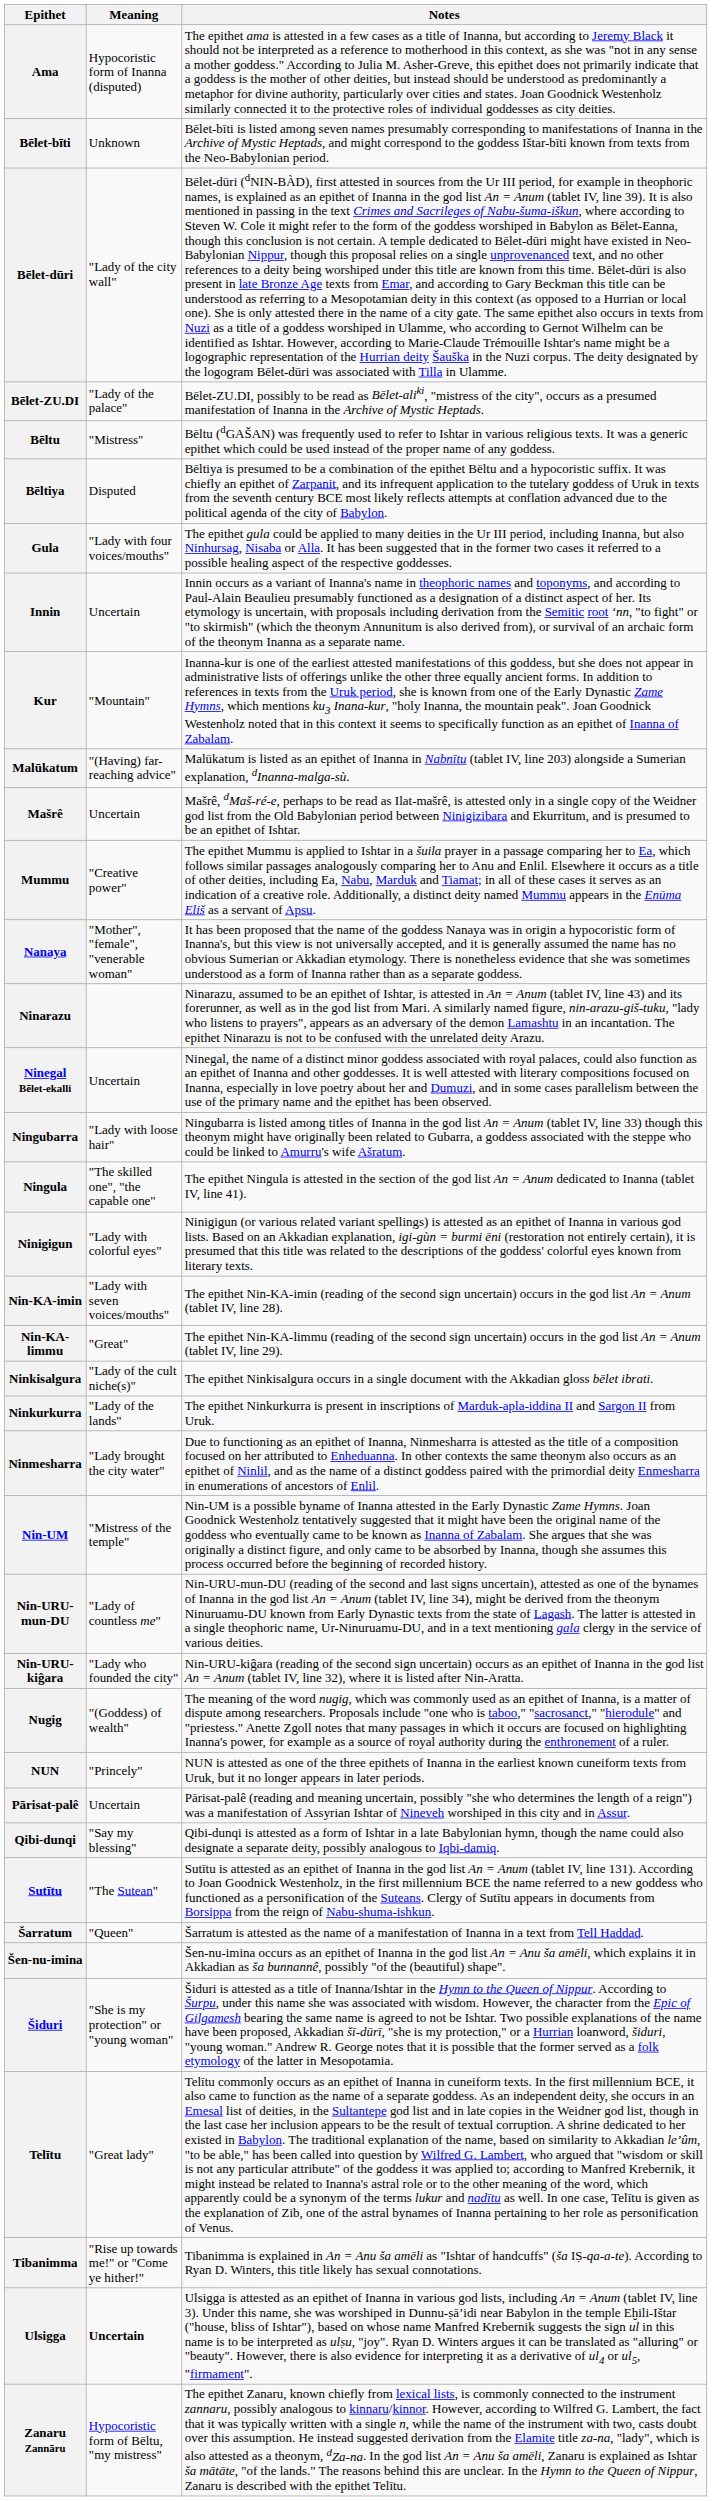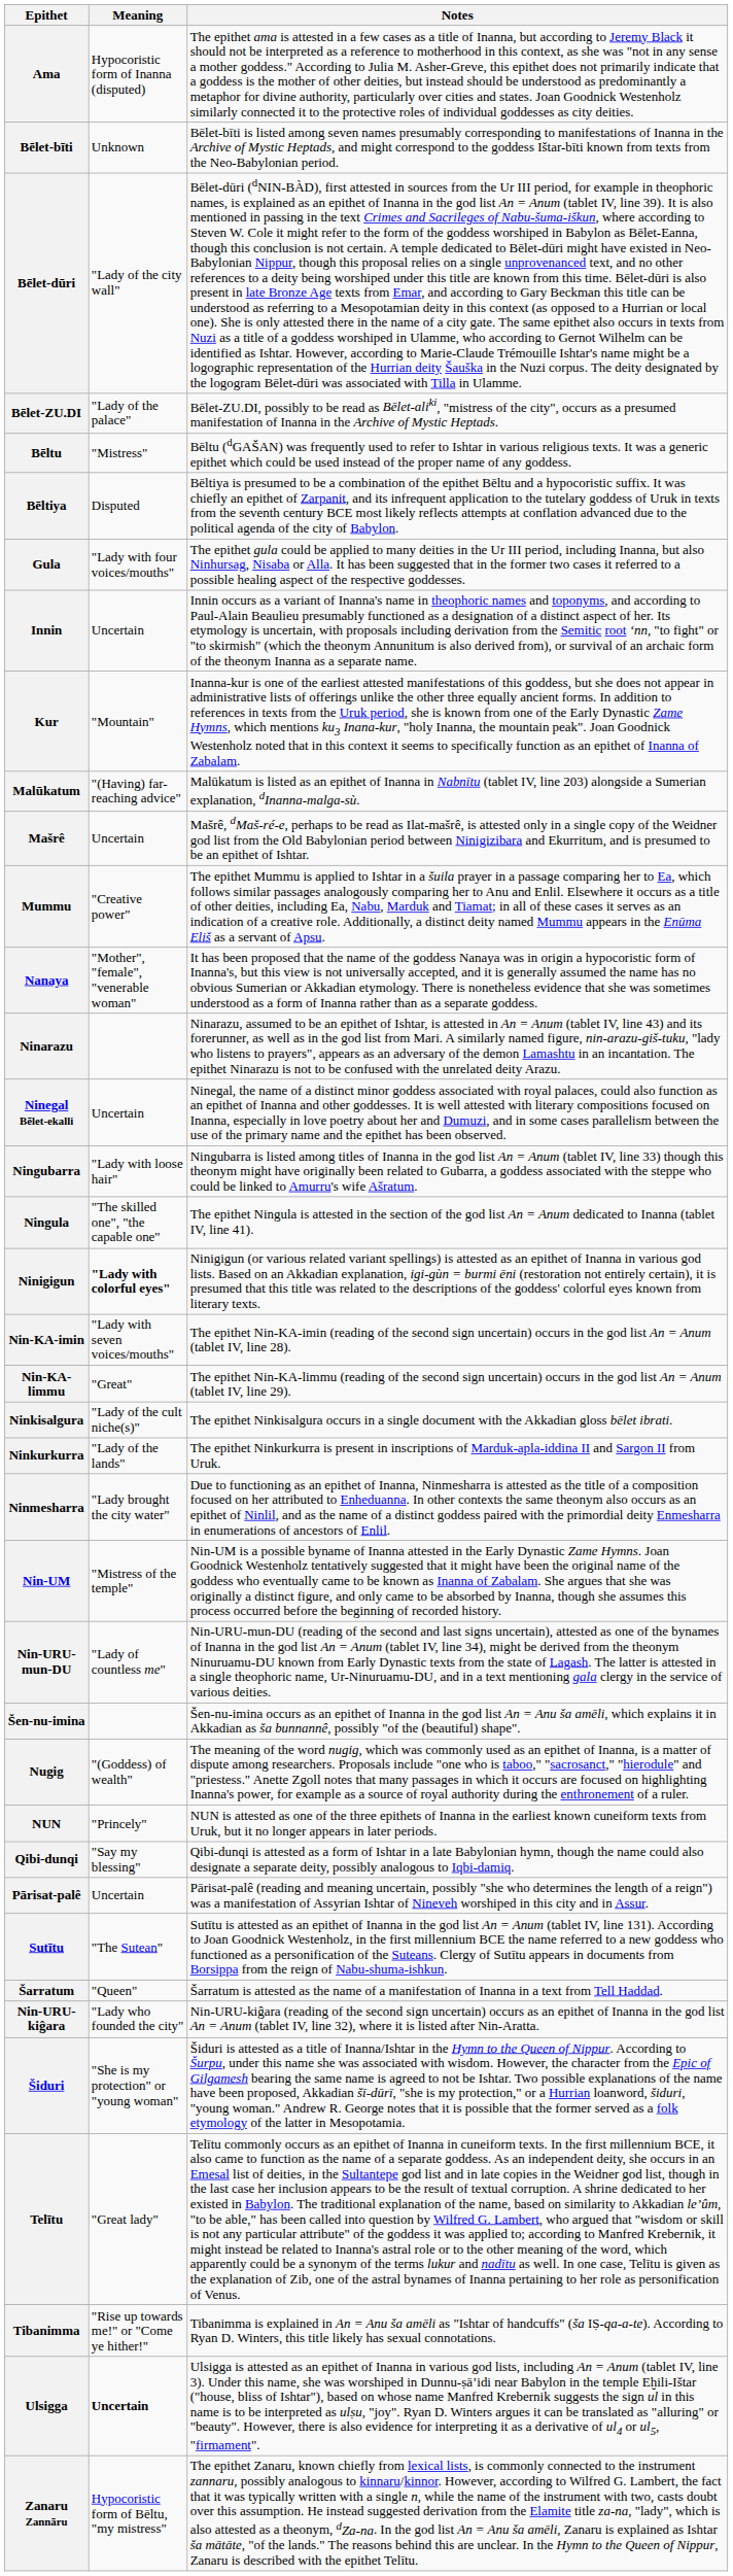 <table class="wikitable">
 <tr>
 <th scope="col">Epithet</th>
 <th scope="col">Meaning</th>
 <th scope="col">Notes</th>
 </tr>
 <tr>
 <th scope="row">Ama</th>
 <td>Hypocoristic form of Inanna (disputed)</td>
 <td>The epithet <em>ama</em> is attested in a few cases as a title of Inanna, but according to <a href='#'>Jeremy Black</a> it should not be interpreted as a reference to motherhood in this context, as she was "not in any sense a mother goddess." According to Julia M. Asher-Greve, this epithet does not primarily indicate that a goddess is the mother of other deities, but instead should be understood as predominantly a metaphor for divine authority, particularly over cities and states. Joan Goodnick Westenholz similarly connected it to the protective roles of individual goddesses as city deities.</td>
 </tr>
 <tr>
 <th scope="row">Bēlet-bīti</th>
 <td>Unknown</td>
 <td>Bēlet-bīti is listed among seven names presumably corresponding to manifestations of Inanna in the <em>Archive of Mystic Heptads</em>, and might correspond to the goddess Ištar-bīti known from texts from the Neo-Babylonian period.</td>
 </tr>
 <tr>
 <th scope="row">Bēlet-dūri</th>
 <td>"Lady of the city wall"</td>
 <td>Bēlet-dūri (<sup>d</sup>NIN-BÀD), first attested in sources from the Ur III period, for example in theophoric names, is explained as an epithet of Inanna in the god list <em>An = Anum</em> (tablet IV, line 39). It is also mentioned in passing in the text <em><a href='#'>Crimes and Sacrileges of Nabu-šuma-iškun</a></em>, where according to Steven W. Cole it might refer to the form of the goddess worshiped in Babylon as Bēlet-Eanna, though this conclusion is not certain. A temple dedicated to Bēlet-dūri might have existed in Neo-Babylonian <a href='#'>Nippur</a>, though this proposal relies on a single <a href='#'>unprovenanced</a> text, and no other references to a deity being worshiped under this title are known from this time. Bēlet-dūri is also present in <a href='#'>late Bronze Age</a> texts from <a href='#'>Emar</a>, and according to Gary Beckman this title can be understood as referring to a Mesopotamian deity in this context (as opposed to a Hurrian or local one). She is only attested there in the name of a city gate. The same epithet also occurs in texts from <a href='#'>Nuzi</a> as a title of a goddess worshiped in Ulamme, who according to Gernot Wilhelm can be identified as Ishtar. However, according to Marie-Claude Trémouille Ishtar's name might be a logographic representation of the <a href='#'>Hurrian deity</a> <a href='#'>Šauška</a> in the Nuzi corpus. The deity designated by the logogram Bēlet-dūri was associated with <a href='#'>Tilla</a> in Ulamme.</td>
 </tr>
 <tr>
 <th scope="row">Bēlet-ZU.DI</th>
 <td>"Lady of the palace"</td>
 <td>Bēlet-ZU.DI, possibly to be read as <em>Bēlet-ali<sup>ki</sup></em>, "mistress of the city", occurs as a presumed manifestation of Inanna in the <em>Archive of Mystic Heptads</em>.</td>
 </tr>
 <tr>
 <th scope="row">Bēltu</th>
 <td>"Mistress"</td>
 <td>Bēltu (<sup>d</sup>GAŠAN) was frequently used to refer to Ishtar in various religious texts. It was a generic epithet which could be used instead of the proper name of any goddess.</td>
 </tr>
 <tr>
 <th scope="row">Bēltiya</th>
 <td>Disputed</td>
 <td>Bēltiya is presumed to be a combination of the epithet Bēltu and a hypocoristic suffix. It was chiefly an epithet of <a href='#'>Zarpanit</a>, and its infrequent application to the tutelary goddess of Uruk in texts from the seventh century BCE most likely reflects attempts at conflation advanced due to the political agenda of the city of <a href='#'>Babylon</a>.</td>
 </tr>
 <tr>
 <th scope="row">Gula</th>
 <td>"Lady with four voices/mouths"</td>
 <td>The epithet <em>gula</em> could be applied to many deities in the Ur III period, including Inanna, but also <a href='#'>Ninhursag</a>, <a href='#'>Nisaba</a> or <a href='#'>Alla</a>. It has been suggested that in the former two cases it referred to a possible healing aspect of the respective goddesses.</td>
 </tr>
 <tr>
 <th scope="row">Innin</th>
 <td>Uncertain</td>
 <td>Innin occurs as a variant of Inanna's name in <a href='#'>theophoric names</a> and <a href='#'>toponyms</a>, and according to Paul-Alain Beaulieu presumably functioned as a designation of a distinct aspect of her. Its etymology is uncertain, with proposals including derivation from the <a href='#'>Semitic</a> <a href='#'>root</a> <em>‘nn</em>, "to fight" or "to skirmish" (which the theonym Annunitum is also derived from), or survival of an archaic form of the theonym Inanna as a separate name.</td>
 </tr>
 <tr>
 <th scope="row">Kur</th>
 <td>"Mountain"</td>
 <td>Inanna-kur is one of the earliest attested manifestations of this goddess, but she does not appear in administrative lists of offerings unlike the other three equally ancient forms. In addition to references in texts from the <a href='#'>Uruk period</a>, she is known from one of the Early Dynastic <em><a href='#'>Zame Hymns</a></em>, which mentions <em>ku<sub>3</sub> Inana-kur</em>, "holy Inanna, the mountain peak". Joan Goodnick Westenholz noted that in this context it seems to specifically function as an epithet of <a href='#'>Inanna of Zabalam</a>.</td>
 </tr>
 <tr>
 <th scope="row">Malūkatum</th>
 <td>"(Having) far-reaching advice"</td>
 <td>Malūkatum is listed as an epithet of Inanna in <em><a href='#'>Nabnītu</a></em> (tablet IV, line 203) alongside a Sumerian explanation, <em><sup>d</sup>Inanna-malga-sù</em>.</td>
 </tr>
 <tr>
 <th scope="row">Mašrê</th>
 <td>Uncertain</td>
 <td>Mašrê, <em><sup>d</sup>Maš-ré-e</em>, perhaps to be read as Ilat-mašrê, is attested only in a single copy of the Weidner god list from the Old Babylonian period between <a href='#'>Ninigizibara</a> and Ekurritum, and is presumed to be an epithet of Ishtar.</td>
 </tr>
 <tr>
 <th scope="row">Mummu</th>
 <td>"Creative power"</td>
 <td>The epithet Mummu is applied to Ishtar in a <em>šuila</em> prayer in a passage comparing her to <a href='#'>Ea</a>, which follows similar passages analogously comparing her to Anu and Enlil.  Elsewhere it occurs as a title of other deities, including Ea, <a href='#'>Nabu</a>, <a href='#'>Marduk</a> and <a href='#'>Tiamat;</a> in all of these cases it serves as an indication of a creative role. Additionally, a distinct deity named <a href='#'>Mummu</a> appears in the <em><a href='#'>Enūma Eliš</a></em> as a servant of <a href='#'>Apsu</a>.</td>
 </tr>
 <tr>
 <th scope="row"><a href='#'>Nanaya</a></th>
 <td>"Mother", "female", "venerable woman"</td>
 <td>It has been proposed that the name of the goddess Nanaya was in origin a hypocoristic form of Inanna's, but this view is not universally accepted, and it is generally assumed the name has no obvious Sumerian or Akkadian etymology. There is nonetheless evidence that she was sometimes understood as a form of Inanna rather than as a separate goddess.</td>
 </tr>
 <tr>
 <th scope="row">Ninarazu</th>
 <td></td>
 <td>Ninarazu, assumed to be an epithet of Ishtar, is attested in <em>An = Anum</em> (tablet IV, line 43) and its forerunner, as well as in the god list from Mari. A similarly named figure, <em>nin-arazu-giš-tuku</em>, "lady who listens to prayers", appears as an adversary of the demon <a href='#'>Lamashtu</a> in an incantation. The epithet Ninarazu is not to be confused with the unrelated deity Arazu.</td>
 </tr>
 <tr>
 <th scope="row"><a href='#'>Ninegal</a> <br><small>Bēlet-ekalli</small></th>
 <td>Uncertain</td>
 <td>Ninegal, the name of a distinct minor goddess associated with royal palaces, could also function as an epithet of Inanna and other goddesses. It is well attested with literary compositions focused on Inanna, especially in love poetry about her and <a href='#'>Dumuzi</a>, and in some cases parallelism between the use of the primary name and the epithet has been observed.</td>
 </tr>
 <tr>
 <th scope="row">Ningubarra</th>
 <td>"Lady with loose hair"</td>
 <td>Ningubarra is listed among titles of Inanna in the god list <em>An = Anum</em> (tablet IV, line 33) though this theonym might have originally been related to Gubarra, a goddess associated with the steppe who could be linked to <a href='#'>Amurru</a>'s wife <a href='#'>Ašratum</a>.</td>
 </tr>
 <tr>
 <th scope="row">Ningula</th>
 <td>"The skilled one", "the capable one"</td>
 <td>The epithet Ningula is attested in the section of the god list <em>An = Anum</em> dedicated to Inanna (tablet IV, line 41).</td>
 </tr>
 <tr>
 <th scope="row">Ninigigun</th>
-<td>"Lady with colorful eyes"</td>
+<td><strong>"Lady with colorful eyes"</strong></td>
 <td>Ninigigun (or various related variant spellings) is attested as an epithet of Inanna in various god lists. Based on an Akkadian explanation, <em>igi-gùn = burmi ēni</em> (restoration not entirely certain), it is presumed that this title was related to the descriptions of the goddess' colorful eyes known from literary texts.</td>
 </tr>
 <tr>
 <th scope="row">Nin-KA-imin</th>
 <td>"Lady with seven voices/mouths"</td>
 <td>The epithet Nin-KA-imin (reading of the second sign uncertain) occurs in the god list <em>An = Anum</em> (tablet IV, line 28).</td>
 </tr>
 <tr>
 <th scope="row">Nin-KA-limmu</th>
 <td>"Great"</td>
 <td>The epithet Nin-KA-limmu (reading of the second sign uncertain) occurs in the god list <em>An = Anum</em> (tablet IV, line 29).</td>
 </tr>
 <tr>
 <th scope="row">Ninkisalgura</th>
 <td>"Lady of the cult niche(s)"</td>
 <td>The epithet Ninkisalgura occurs in a single document with the Akkadian gloss <em>bēlet ibrati</em>.</td>
 </tr>
 <tr>
 <th scope="row">Ninkurkurra</th>
 <td>"Lady of the lands"</td>
 <td>The epithet Ninkurkurra is present in inscriptions of <a href='#'>Marduk-apla-iddina II</a> and <a href='#'>Sargon II</a> from Uruk.</td>
 </tr>
 <tr>
 <th scope="row">Ninmesharra</th>
 <td>"Lady brought the city water"</td>
 <td>Due to functioning as an epithet of Inanna, Ninmesharra is attested as the title of a composition focused on her attributed to <a href='#'>Enheduanna</a>. In other contexts the same theonym also occurs as an epithet of <a href='#'>Ninlil</a>, and as the name of a distinct goddess paired with the primordial deity <a href='#'>Enmesharra</a> in enumerations of ancestors of <a href='#'>Enlil</a>.</td>
 </tr>
 <tr>
 <th scope="row"><a href='#'>Nin-UM</a></th>
 <td>"Mistress of the temple"</td>
 <td>Nin-UM is a possible byname of Inanna attested in the Early Dynastic <em>Zame Hymns</em>. Joan Goodnick Westenholz tentatively suggested that it might have been the original name of the goddess who eventually came to be known as <a href='#'>Inanna of Zabalam</a>. She argues that she was originally a distinct figure, and only came to be absorbed by Inanna, though she assumes this process occurred before the beginning of recorded history.</td>
 </tr>
 <tr>
 <th scope="row">Nin-URU-mun-DU</th>
 <td>"Lady of countless <em>me</em>"</td>
 <td>Nin-URU-mun-DU (reading of the second and last signs uncertain), attested as one of the bynames of Inanna in the god list <em>An = Anum</em> (tablet IV, line 34), might be derived from the theonym Ninuruamu-DU known from Early Dynastic texts from the state of <a href='#'>Lagash</a>. The latter is attested in a single theophoric name, Ur-Ninuruamu-DU, and in a text mentioning <em><a href='#'>gala</a></em> clergy in the service of various deities.</td>
 </tr>
 <tr>
-<th scope="row">Nin-URU-kiĝara</th>
-<td>"Lady who founded the city"</td>
-<td>Nin-URU-kiĝara (reading of the second sign uncertain) occurs as an epithet of Inanna in the god list <em>An = Anum</em> (tablet IV, line 32), where it is listed after Nin-Aratta.</td>
+<th scope="row">Šen-nu-imina</th>
+<td></td>
+<td>Šen-nu-imina occurs as an epithet of Inanna in the god list <em>An = Anu ša amēli</em>, which explains it in Akkadian as <em>ša bunnannê</em>, possibly "of the (beautiful) shape".</td>
 </tr>
 <tr>
 <th scope="row">Nugig</th>
 <td>"(Goddess) of wealth"</td>
 <td>The meaning of the word <em>nugig</em>, which was commonly used as an epithet of Inanna, is a matter of dispute among researchers. Proposals include "one who is <a href='#'>taboo</a>," "<a href='#'>sacrosanct</a>," "<a href='#'>hierodule</a>" and "priestess." Anette Zgoll notes that many passages in which it occurs are focused on highlighting Inanna's power, for example as a source of royal authority during the <a href='#'>enthronement</a> of a ruler.</td>
 </tr>
 <tr>
 <th scope="row">NUN</th>
 <td>"Princely"</td>
 <td>NUN is attested as one of the three epithets of Inanna in the earliest known cuneiform texts from Uruk, but it no longer appears in later periods.</td>
 </tr>
 <tr>
+<th scope="row">Qibi-dunqi</th>
+<td>"Say my blessing"</td>
+<td>Qibi-dunqi is attested as a form of Ishtar in a late Babylonian hymn, though the name could also designate a separate deity, possibly analogous to <a href='#'>Iqbi-damiq</a>.</td>
+</tr>
+<tr>
 <th scope="row">Pārisat-palê</th>
 <td>Uncertain</td>
 <td>Pārisat-palê (reading and meaning uncertain, possibly "she who determines the length of a reign") was a manifestation of Assyrian Ishtar of <a href='#'>Nineveh</a> worshiped in this city and in <a href='#'>Assur</a>.</td>
-</tr>
-<tr>
-<th scope="row">Qibi-dunqi</th>
-<td>"Say my blessing"</td>
-<td>Qibi-dunqi is attested as a form of Ishtar in a late Babylonian hymn, though the name could also designate a separate deity, possibly analogous to <a href='#'>Iqbi-damiq</a>.</td>
 </tr>
 <tr>
 <th scope="row"><a href='#'>Sutītu</a></th>
 <td>"The <a href='#'>Sutean</a>"</td>
 <td>Sutītu is attested as an epithet of Inanna in the god list <em>An = Anum</em> (tablet IV, line 131). According to Joan Goodnick Westenholz, in the first millennium BCE the name referred to a new goddess who functioned as a personification of the <a href='#'>Suteans</a>. Clergy of Sutītu appears in documents from <a href='#'>Borsippa</a> from the reign of <a href='#'>Nabu-shuma-ishkun</a>.</td>
 </tr>
 <tr>
 <th scope="row">Šarratum</th>
 <td>"Queen"</td>
 <td>Šarratum is attested as the name of a manifestation of Inanna in a text from <a href='#'>Tell Haddad</a>.</td>
 </tr>
 <tr>
-<th scope="row">Šen-nu-imina</th>
-<td></td>
-<td>Šen-nu-imina occurs as an epithet of Inanna in the god list <em>An = Anu ša amēli</em>, which explains it in Akkadian as <em>ša bunnannê</em>, possibly "of the (beautiful) shape".</td>
+<th scope="row">Nin-URU-kiĝara</th>
+<td>"Lady who founded the city"</td>
+<td>Nin-URU-kiĝara (reading of the second sign uncertain) occurs as an epithet of Inanna in the god list <em>An = Anum</em> (tablet IV, line 32), where it is listed after Nin-Aratta.</td>
 </tr>
 <tr>
 <th scope="row"><a href='#'>Šiduri</a></th>
 <td>"She is my protection" or "young woman"</td>
 <td>Šiduri is attested as a title of Inanna/Ishtar in the <em><a href='#'>Hymn to the Queen of Nippur</a></em>. According to <em><a href='#'>Šurpu</a></em>, under this name she was associated with wisdom. However, the character from the <em><a href='#'>Epic of Gilgamesh</a></em> bearing the same name is agreed to not be Ishtar. Two possible explanations of the name have been proposed, Akkadian <em>šī-dūrī</em>, "she is my protection," or a <a href='#'>Hurrian</a> loanword, <em>šiduri</em>, "young woman." Andrew R. George notes that it is possible that the former served as a <a href='#'>folk etymology</a> of the latter in Mesopotamia.</td>
 </tr>
 <tr>
 <th scope="row">Telītu</th>
 <td>"Great lady"</td>
 <td>Telītu commonly occurs as an epithet of Inanna in cuneiform texts. In the first millennium BCE, it also came to function as the name of a separate goddess. As an independent deity, she occurs in an <a href='#'>Emesal</a> list of deities, in the <a href='#'>Sultantepe</a> god list and in late copies in the Weidner god list, though in the last case her inclusion appears to be the result of textual corruption. A shrine dedicated to her existed in <a href='#'>Babylon</a>. The traditional explanation of the name, based on similarity to Akkadian <em>le’ûm</em>, "to be able," has been called into question by <a href='#'>Wilfred G. Lambert</a>, who argued that "wisdom or skill is not any particular attribute" of the goddess it was applied to; according to Manfred Krebernik, it might instead be related to Inanna's astral role or to the other meaning of the word, which apparently could be a synonym of the terms <em>lukur</em> and <em><a href='#'>nadītu</a></em> as well. In one case, Telītu is given as the explanation of Zib, one of the astral bynames of Inanna pertaining to her role as personification of Venus. </td>
 </tr>
 <tr>
 <th scope="row">Tibanimma</th>
 <td>"Rise up towards me!" or "Come ye hither!"</td>
 <td>Tibanimma is explained in <em>An = Anu ša amēli</em> as "Ishtar of handcuffs" (<em>ša</em> IṢ<em>-qa-a-te</em>). According to Ryan D. Winters, this title likely has sexual connotations.</td>
 </tr>
 <tr>
 <th scope="row">Ulsigga</th>
 <td><strong>Uncertain</strong></td>
 <td>Ulsigga is attested as an epithet of Inanna in various god lists, including <em>An = Anum</em> (tablet IV, line 3). Under this name, she was worshiped in Dunnu-ṣā’idi near Babylon in the temple Eḫili-Ištar ("house, bliss of Ishtar"), based on whose name Manfred Krebernik suggests the sign <em>ul</em> in this name is to be interpreted as <em>ulṣu</em>, "joy". Ryan D. Winters argues it can be translated as "alluring" or "beauty". However, there is also evidence for interpreting it as a derivative of <em>ul<sub>4</sub></em> or <em>ul<sub>5</sub></em>, "<a href='#'>firmament</a>".</td>
 </tr>
 <tr>
 <th scope="row">Zanaru <br><small>Zannāru</small></th>
 <td><a href='#'>Hypocoristic</a> form of Bēltu, "my mistress"</td>
 <td>The epithet Zanaru, known chiefly from <a href='#'>lexical lists</a>, is commonly connected to the instrument <em>zannaru</em>, possibly analogous to <a href='#'>kinnaru</a>/<a href='#'>kinnor</a>. However, according to Wilfred G. Lambert, the fact that it was typically written with a single <em>n</em>, while the name of the instrument with two, casts doubt over this assumption. He instead suggested derivation from the <a href='#'>Elamite</a> title <em>za-na</em>, "lady", which is also attested as a theonym, <em><sup>d</sup>Za-na</em>. In the god list <em>An = Anu ša amēli</em>, Zanaru is explained as Ishtar <em>ša mātāte</em>, "of the lands." The reasons behind this are unclear. In the <em>Hymn to the Queen of Nippur</em>, Zanaru is described with the epithet Telītu.</td>
 </tr>
 </table>
